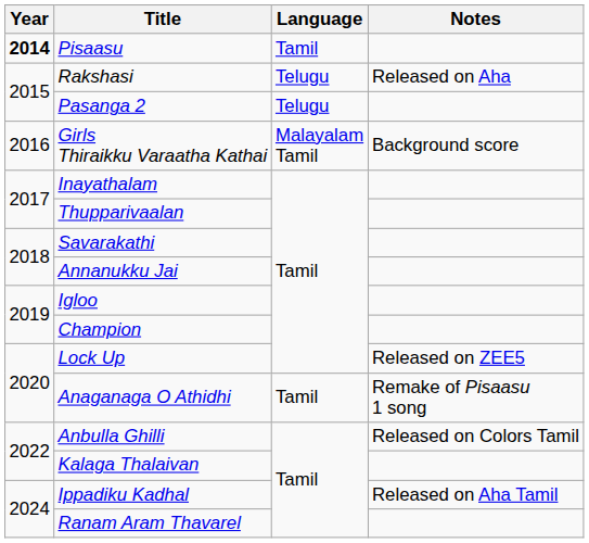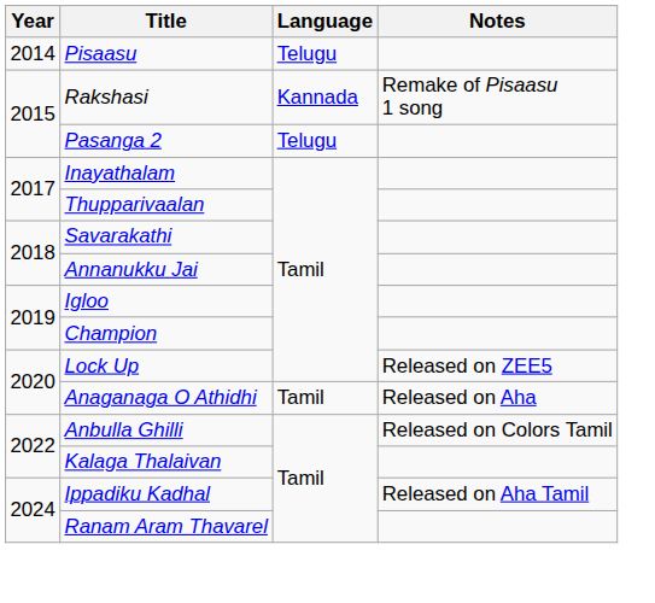 <table class="wikitable sortable">
 <tr>
 <th>Year</th>
 <th>Title</th>
 <th>Language</th>
 <th>Notes</th>
 </tr>
 <tr>
-<td><strong>2014</strong></td>
+<td>2014</td>
 <td><em><a href='#'>Pisaasu</a></em></td>
-<td><a href='#'>Tamil</a></td>
+<td><a href='#'>Telugu</a></td>
 <td></td>
 </tr>
 <tr>
 <td rowspan="2">2015</td>
 <td><em>Rakshasi</em></td>
-<td><a href='#'>Telugu</a></td>
-<td>Released on <a href='#'>Aha</a></td>
+<td><a href='#'>Kannada</a></td>
+<td>Remake of <em>Pisaasu</em><br>1 song</td>
 </tr>
 <tr>
 <td><em><a href='#'>Pasanga 2</a></em></td>
 <td><a href='#'>Telugu</a></td>
 <td></td>
-</tr>
-<tr>
-<td rowspan="1">2016</td>
-<td><em><a href='#'>Girls</a></em><br><em>Thiraikku Varaatha Kathai</em></td>
-<td><a href='#'>Malayalam</a><br>Tamil</td>
-<td>Background score</td>
 </tr>
 <tr>
 <td rowspan="2">2017</td>
 <td><em><a href='#'>Inayathalam</a></em></td>
 <td rowspan="7">Tamil</td>
 <td></td>
 </tr>
 <tr>
 <td><em><a href='#'>Thupparivaalan</a></em></td>
 <td></td>
 </tr>
 <tr>
 <td rowspan="2">2018</td>
 <td><em><a href='#'>Savarakathi</a></em></td>
 <td></td>
 </tr>
 <tr>
 <td><em><a href='#'>Annanukku Jai</a></em></td>
 <td></td>
 </tr>
 <tr>
 <td rowspan="2">2019</td>
 <td><em><a href='#'>Igloo</a></em></td>
 <td></td>
 </tr>
 <tr>
 <td><em><a href='#'>Champion</a></em></td>
 <td></td>
 </tr>
 <tr>
 <td rowspan="2">2020</td>
 <td><em><a href='#'>Lock Up</a></em></td>
 <td>Released on <a href='#'>ZEE5</a></td>
 </tr>
 <tr>
 <td><em><a href='#'>Anaganaga O Athidhi</a></em></td>
 <td rowspan="1">Tamil</td>
-<td>Remake of <em>Pisaasu</em><br>1 song</td>
+<td>Released on <a href='#'>Aha</a></td>
 </tr>
 <tr>
 <td rowspan=2>2022</td>
 <td><em><a href='#'>Anbulla Ghilli</a></em></td>
 <td rowspan="4">Tamil</td>
 <td>Released on Colors Tamil</td>
 </tr>
 <tr>
 <td><em><a href='#'>Kalaga Thalaivan</a></em></td>
 <td></td>
 </tr>
 <tr>
 <td rowspan=2>2024</td>
 <td><em><a href='#'>Ippadiku Kadhal</a></em></td>
 <td>Released on <a href='#'>Aha Tamil</a></td>
 </tr>
 <tr>
 <td><em><a href='#'>Ranam Aram Thavarel</a></em></td>
 <td></td>
 </tr>
 </table>
